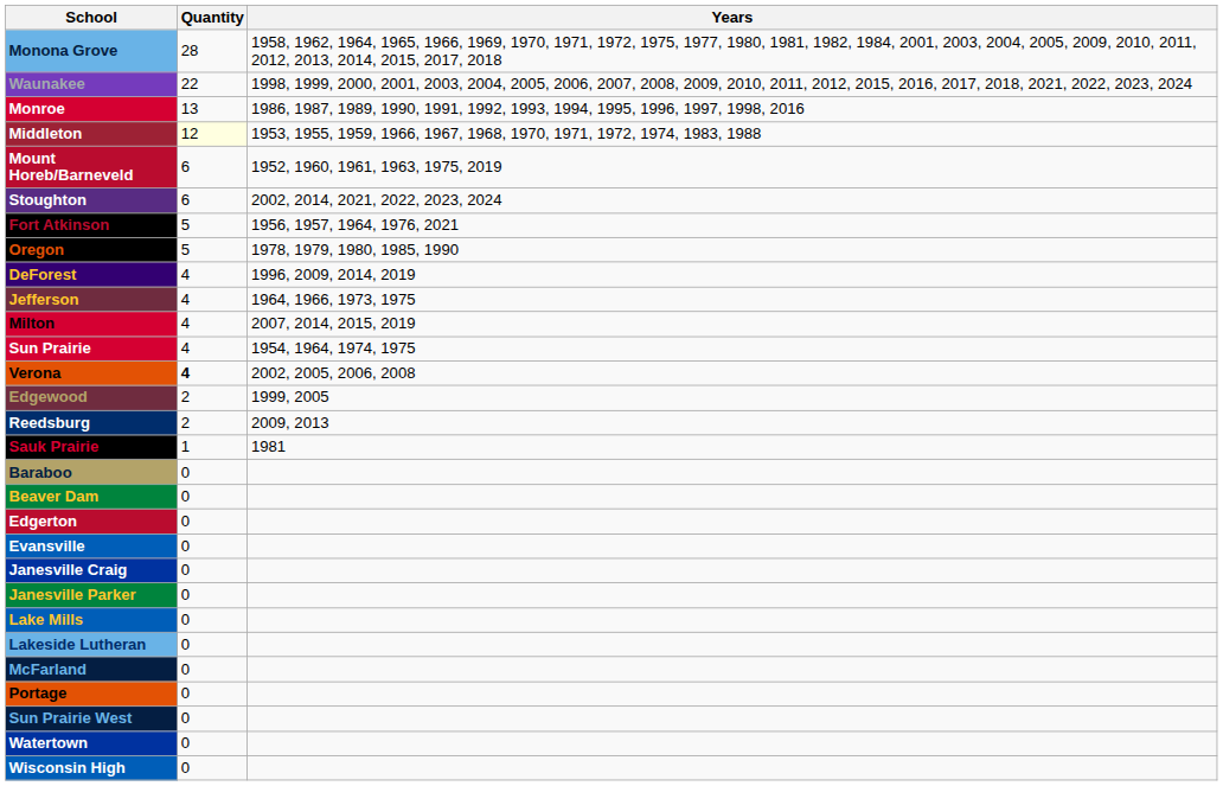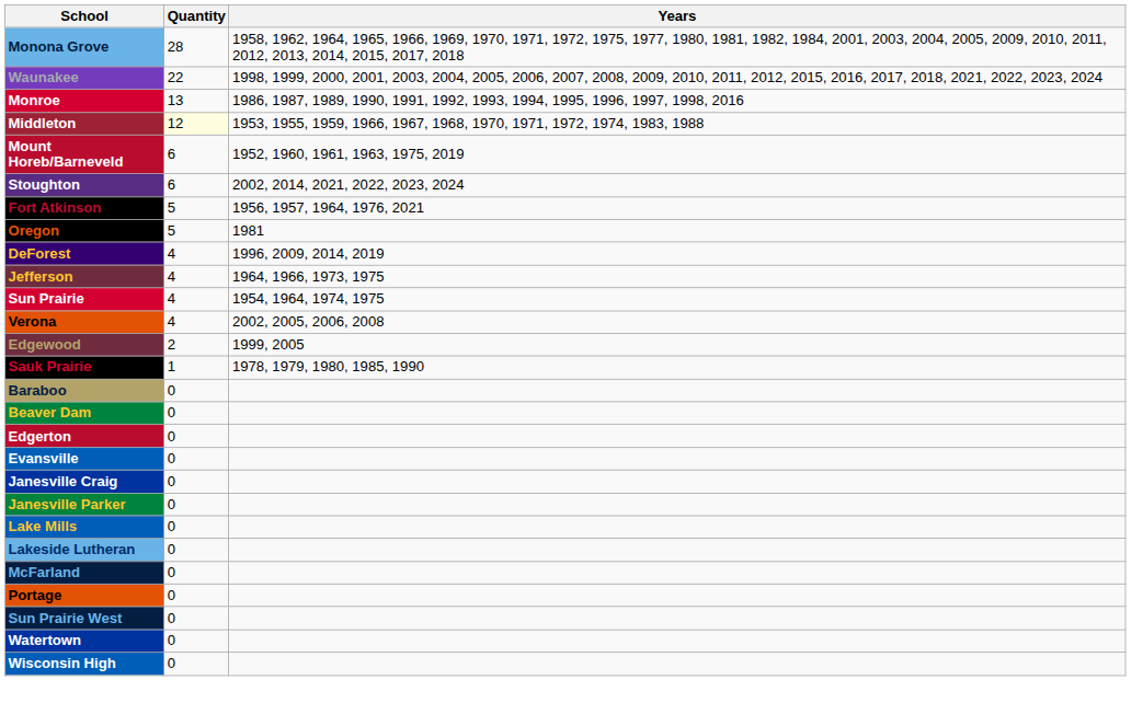 <table class="wikitable">
 <tr>
 <th>School</th>
 <th>Quantity</th>
 <th>Years</th>
 </tr>
 <tr>
 <td style="background: #69b3e7; color: #041e42"><strong>Monona Grove</strong></td>
 <td>28</td>
 <td>1958, 1962, 1964, 1965, 1966, 1969, 1970, 1971, 1972, 1975, 1977, 1980, 1981, 1982, 1984, 2001, 2003, 2004, 2005, 2009, 2010, 2011, 2012, 2013, 2014, 2015, 2017, 2018</td>
 </tr>
 <tr>
 <td style="background: #753bbd; color: #a2aaad"><strong>Waunakee</strong></td>
 <td>22</td>
 <td>1998, 1999, 2000, 2001, 2003, 2004, 2005, 2006, 2007, 2008, 2009, 2010, 2011, 2012, 2015, 2016, 2017, 2018, 2021, 2022, 2023, 2024</td>
 </tr>
 <tr>
 <td style="background: #d50032; color: white"><strong>Monroe</strong></td>
 <td>13</td>
 <td>1986, 1987, 1989, 1990, 1991, 1992, 1993, 1994, 1995, 1996, 1997, 1998, 2016</td>
 </tr>
 <tr>
 <td style="background: #9d2235; color: white"><strong>Middleton</strong></td>
 <td style="background: lightyellow;">12</td>
 <td>1953, 1955, 1959, 1966, 1967, 1968, 1970, 1971, 1972, 1974, 1983, 1988</td>
 </tr>
 <tr>
 <td style="background: #ba0c2f; color: white"><strong>Mount Horeb/Barneveld</strong></td>
 <td>6</td>
 <td>1952, 1960, 1961, 1963, 1975, 2019</td>
 </tr>
 <tr>
 <td style="background: #582c83; color: white"><strong>Stoughton</strong></td>
 <td>6</td>
 <td>2002, 2014, 2021, 2022, 2023, 2024</td>
 </tr>
 <tr>
 <td style="background: black; color: #ba0c2f"><strong>Fort Atkinson</strong></td>
 <td>5</td>
 <td>1956, 1957, 1964, 1976, 2021</td>
 </tr>
 <tr>
 <td style="background: black; color: #e35205"><strong>Oregon</strong></td>
 <td>5</td>
-<td>1978, 1979, 1980, 1985, 1990</td>
+<td>1981</td>
 </tr>
 <tr>
 <td style="background: #330072; color: #ffc72c"><strong>DeForest</strong></td>
 <td>4</td>
 <td>1996, 2009, 2014, 2019</td>
 </tr>
 <tr>
 <td style="background: #6f2c3f; color: #ffc72c"><strong>Jefferson</strong></td>
 <td>4</td>
 <td>1964, 1966, 1973, 1975</td>
 </tr>
 <tr>
-<td style="background: #d50032; color: black"><strong>Milton</strong></td>
-<td>4</td>
-<td>2007, 2014, 2015, 2019</td>
-</tr>
-<tr>
 <td style="background: #d50032; color: white"><strong>Sun Prairie</strong></td>
 <td>4</td>
 <td>1954, 1964, 1974, 1975</td>
 </tr>
 <tr>
 <td style="background: #e35205; color: black"><strong>Verona</strong></td>
-<td><strong>4</strong></td>
+<td>4</td>
 <td>2002, 2005, 2006, 2008</td>
 </tr>
 <tr>
 <td style="background: #6f2c3f; color: #b3a369"><strong>Edgewood</strong></td>
 <td>2</td>
 <td>1999, 2005</td>
 </tr>
 <tr>
-<td style="background: #002d6c; color: white"><strong>Reedsburg</strong></td>
-<td>2</td>
-<td>2009, 2013</td>
-</tr>
-<tr>
 <td style="background: black; color: #d50032"><strong>Sauk Prairie</strong></td>
 <td>1</td>
-<td>1981</td>
+<td>1978, 1979, 1980, 1985, 1990</td>
 </tr>
 <tr>
 <td style="background: #b3a369; color: #041e42"><strong>Baraboo</strong></td>
 <td>0</td>
 <td></td>
 </tr>
 <tr>
 <td style="background: #00843d; color: #ffc72c"><strong>Beaver Dam</strong></td>
 <td>0</td>
 <td></td>
 </tr>
 <tr>
 <td style="background: #ba0c2f; color: white"><strong>Edgerton</strong></td>
 <td>0</td>
 <td></td>
 </tr>
 <tr>
 <td style="background: #005eb8; color: white"><strong>Evansville</strong></td>
 <td>0</td>
 <td></td>
 </tr>
 <tr>
 <td style="background: #0032a0; color: white"><strong>Janesville Craig</strong></td>
 <td>0</td>
 <td></td>
 </tr>
 <tr>
 <td style="background: #00843d; color: #ffc72c"><strong>Janesville Parker</strong></td>
 <td>0</td>
 <td></td>
 </tr>
 <tr>
 <td style="background: #005eb8; color: #ffc72c"><strong>Lake Mills</strong></td>
 <td>0</td>
 <td></td>
 </tr>
 <tr>
 <td style="background: #69b3e7; color: #002d6c"><strong>Lakeside Lutheran</strong></td>
 <td>0</td>
 <td></td>
 </tr>
 <tr>
 <td style="background: #041e42; color: #69b3e7"><strong>McFarland</strong></td>
 <td>0</td>
 <td></td>
 </tr>
 <tr>
 <td style="background: #e35205; color: black"><strong>Portage</strong></td>
 <td>0</td>
 <td></td>
 </tr>
 <tr>
 <td style="background: #041e42; color: #69b3e7"><strong>Sun Prairie West</strong></td>
 <td>0</td>
 <td></td>
 </tr>
 <tr>
 <td style="background: #0032a0; color: white"><strong>Watertown</strong></td>
 <td>0</td>
 <td></td>
 </tr>
 <tr>
 <td style="background: #005eb8; color: white"><strong>Wisconsin High</strong></td>
 <td>0</td>
 <td></td>
 </tr>
 </table>
